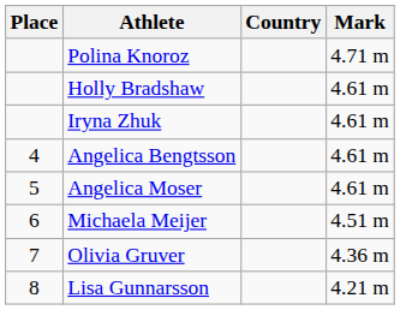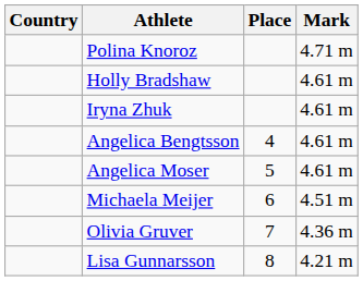 <table class="wikitable">
 <tr>
+<th>Country</th>
+<th>Athlete</th>
 <th>Place</th>
-<th>Athlete</th>
-<th>Country</th>
 <th>Mark</th>
 </tr>
 <tr>
+<td></td>
+<td><a href='#'>Polina Knoroz</a></td>
 <td align=center></td>
-<td><a href='#'>Polina Knoroz</a></td>
-<td></td>
 <td>4.71 m</td>
 </tr>
 <tr>
+<td></td>
+<td><a href='#'>Holly Bradshaw</a></td>
 <td align=center></td>
-<td><a href='#'>Holly Bradshaw</a></td>
-<td></td>
 <td>4.61 m</td>
 </tr>
 <tr>
+<td></td>
+<td><a href='#'>Iryna Zhuk</a></td>
 <td align=center></td>
-<td><a href='#'>Iryna Zhuk</a></td>
-<td></td>
 <td>4.61 m</td>
 </tr>
 <tr>
+<td></td>
+<td><a href='#'>Angelica Bengtsson</a></td>
 <td align=center>4</td>
-<td><a href='#'>Angelica Bengtsson</a></td>
-<td></td>
 <td>4.61 m</td>
 </tr>
 <tr>
+<td></td>
+<td><a href='#'>Angelica Moser</a></td>
 <td align=center>5</td>
-<td><a href='#'>Angelica Moser</a></td>
-<td></td>
 <td>4.61 m</td>
 </tr>
 <tr>
+<td></td>
+<td><a href='#'>Michaela Meijer</a></td>
 <td align=center>6</td>
-<td><a href='#'>Michaela Meijer</a></td>
-<td></td>
 <td>4.51 m</td>
 </tr>
 <tr>
+<td></td>
+<td><a href='#'>Olivia Gruver</a></td>
 <td align=center>7</td>
-<td><a href='#'>Olivia Gruver</a></td>
-<td></td>
 <td>4.36 m</td>
 </tr>
 <tr>
+<td></td>
+<td><a href='#'>Lisa Gunnarsson</a></td>
 <td align=center>8</td>
-<td><a href='#'>Lisa Gunnarsson</a></td>
-<td></td>
 <td>4.21 m</td>
 </tr>
 </table>
